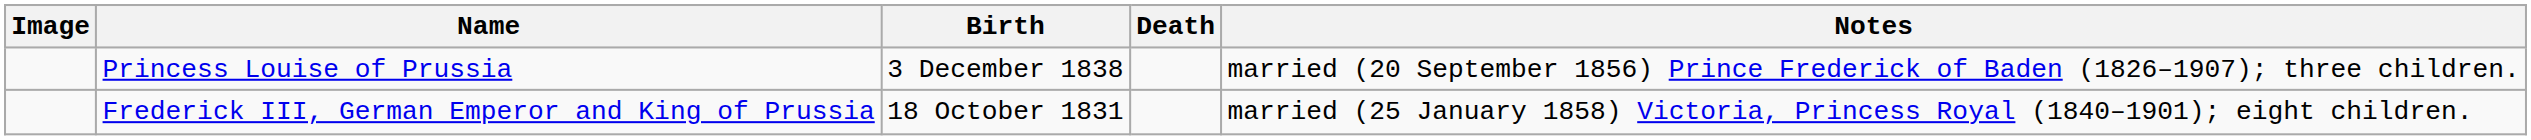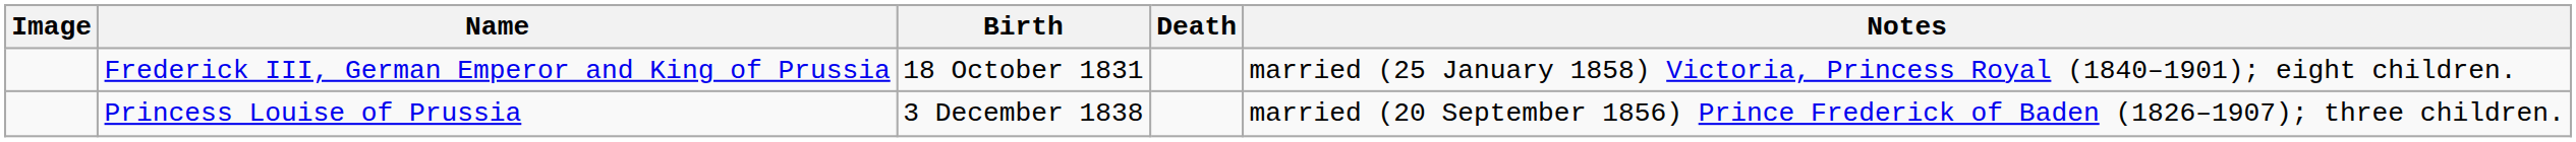 <table class="wikitable">
 <tr>
 <th>Image</th>
 <th>Name</th>
 <th>Birth</th>
 <th>Death</th>
 <th>Notes</th>
 </tr>
 <tr>
 <td align=center></td>
+<td><a href='#'>Frederick III, German Emperor and King of Prussia</a></td>
+<td>18 October 1831</td>
+<td></td>
+<td>married (25 January 1858) <a href='#'>Victoria, Princess Royal</a> (1840–1901); eight children.</td>
+</tr>
+<tr>
+<td align=center></td>
 <td><a href='#'>Princess Louise of Prussia</a></td>
 <td>3 December 1838</td>
 <td></td>
 <td>married (20 September 1856) <a href='#'>Prince Frederick of Baden</a> (1826–1907); three children.</td>
 </tr>
-<tr>
-<td align=center></td>
-<td><a href='#'>Frederick III, German Emperor and King of Prussia</a></td>
-<td>18 October 1831</td>
-<td></td>
-<td>married (25 January 1858) <a href='#'>Victoria, Princess Royal</a> (1840–1901); eight children.</td>
-</tr>
 </table>
